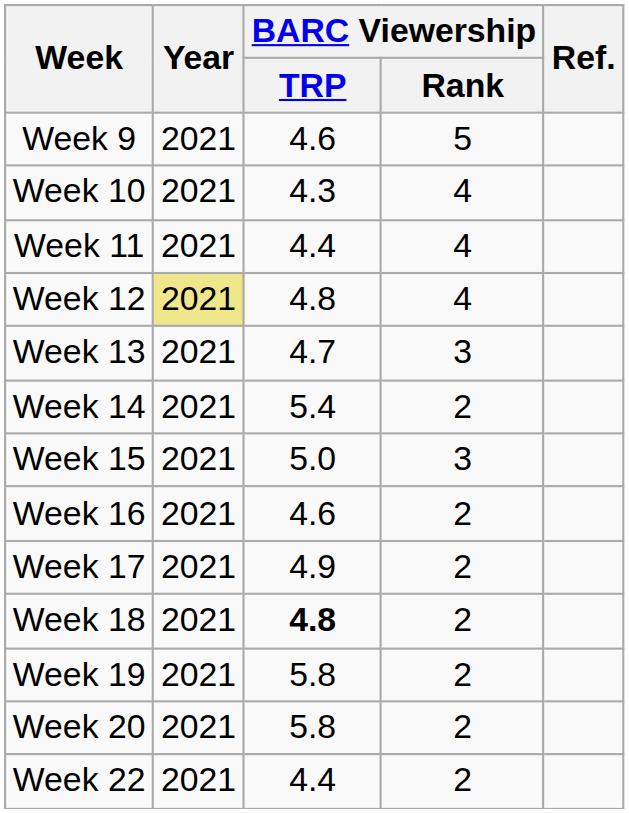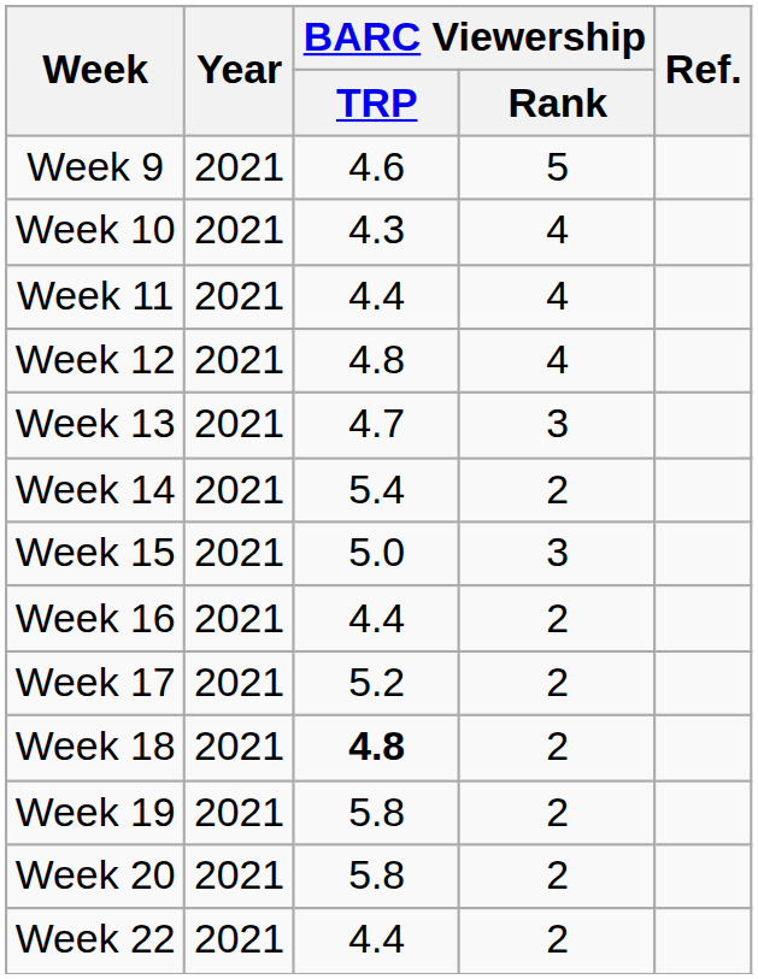 <table class="wikitable sortable" style="text-align:center">
 <tr>
 <th rowspan="2">Week</th>
 <th rowspan="2">Year</th>
 <th colspan="2"><a href='#'>BARC</a> Viewership</th>
 <th rowspan="2">Ref.</th>
 </tr>
 <tr>
 <th><a href='#'>TRP</a></th>
 <th>Rank</th>
 </tr>
 <tr>
 <td>Week 9</td>
 <td>2021</td>
 <td>4.6</td>
 <td>5</td>
 <td></td>
 </tr>
 <tr>
 <td>Week 10</td>
 <td>2021</td>
 <td>4.3</td>
 <td>4</td>
 <td></td>
 </tr>
 <tr>
 <td>Week 11</td>
 <td>2021</td>
 <td>4.4</td>
 <td>4</td>
 <td></td>
 </tr>
 <tr>
 <td>Week 12</td>
-<td style="background: khaki;">2021</td>
+<td>2021</td>
 <td>4.8</td>
 <td>4</td>
 <td></td>
 </tr>
 <tr>
 <td>Week 13</td>
 <td>2021</td>
 <td>4.7</td>
 <td>3</td>
 <td></td>
 </tr>
 <tr>
 <td>Week 14</td>
 <td>2021</td>
 <td>5.4</td>
 <td>2</td>
 <td></td>
 </tr>
 <tr>
 <td>Week 15</td>
 <td>2021</td>
 <td>5.0</td>
 <td>3</td>
 <td></td>
 </tr>
 <tr>
 <td>Week 16</td>
 <td>2021</td>
-<td>4.6</td>
+<td>4.4</td>
 <td>2</td>
 <td></td>
 </tr>
 <tr>
 <td>Week 17</td>
 <td>2021</td>
-<td>4.9</td>
+<td>5.2</td>
 <td>2</td>
 <td></td>
 </tr>
 <tr>
 <td>Week 18</td>
 <td>2021</td>
 <td><strong>4.8</strong></td>
 <td>2</td>
 <td></td>
 </tr>
 <tr>
 <td>Week 19</td>
 <td>2021</td>
 <td>5.8</td>
 <td>2</td>
 <td></td>
 </tr>
 <tr>
 <td>Week 20</td>
 <td>2021</td>
 <td>5.8</td>
 <td>2</td>
 <td></td>
 </tr>
 <tr>
 <td>Week 22</td>
 <td>2021</td>
 <td>4.4</td>
 <td>2</td>
 <td></td>
 </tr>
 </table>
